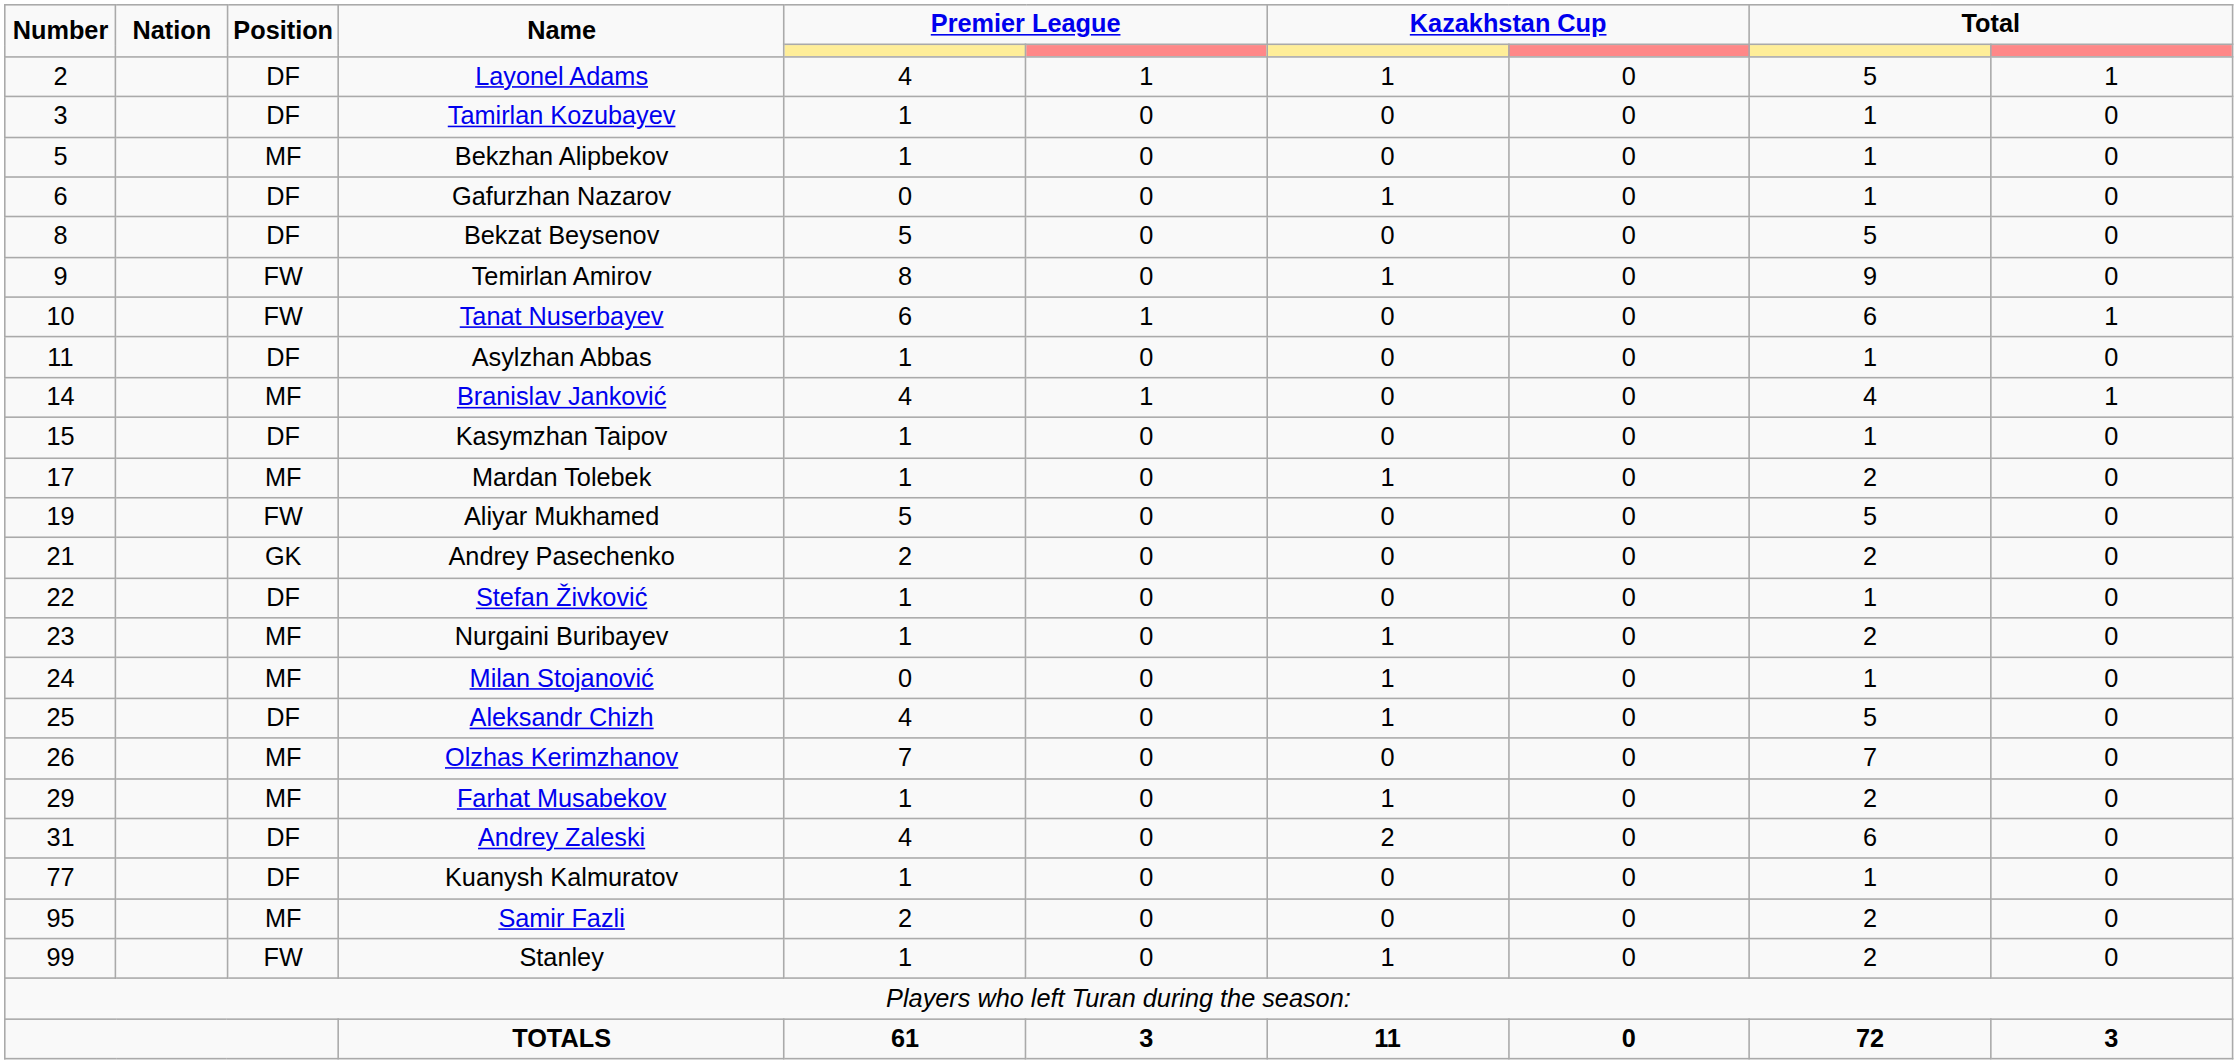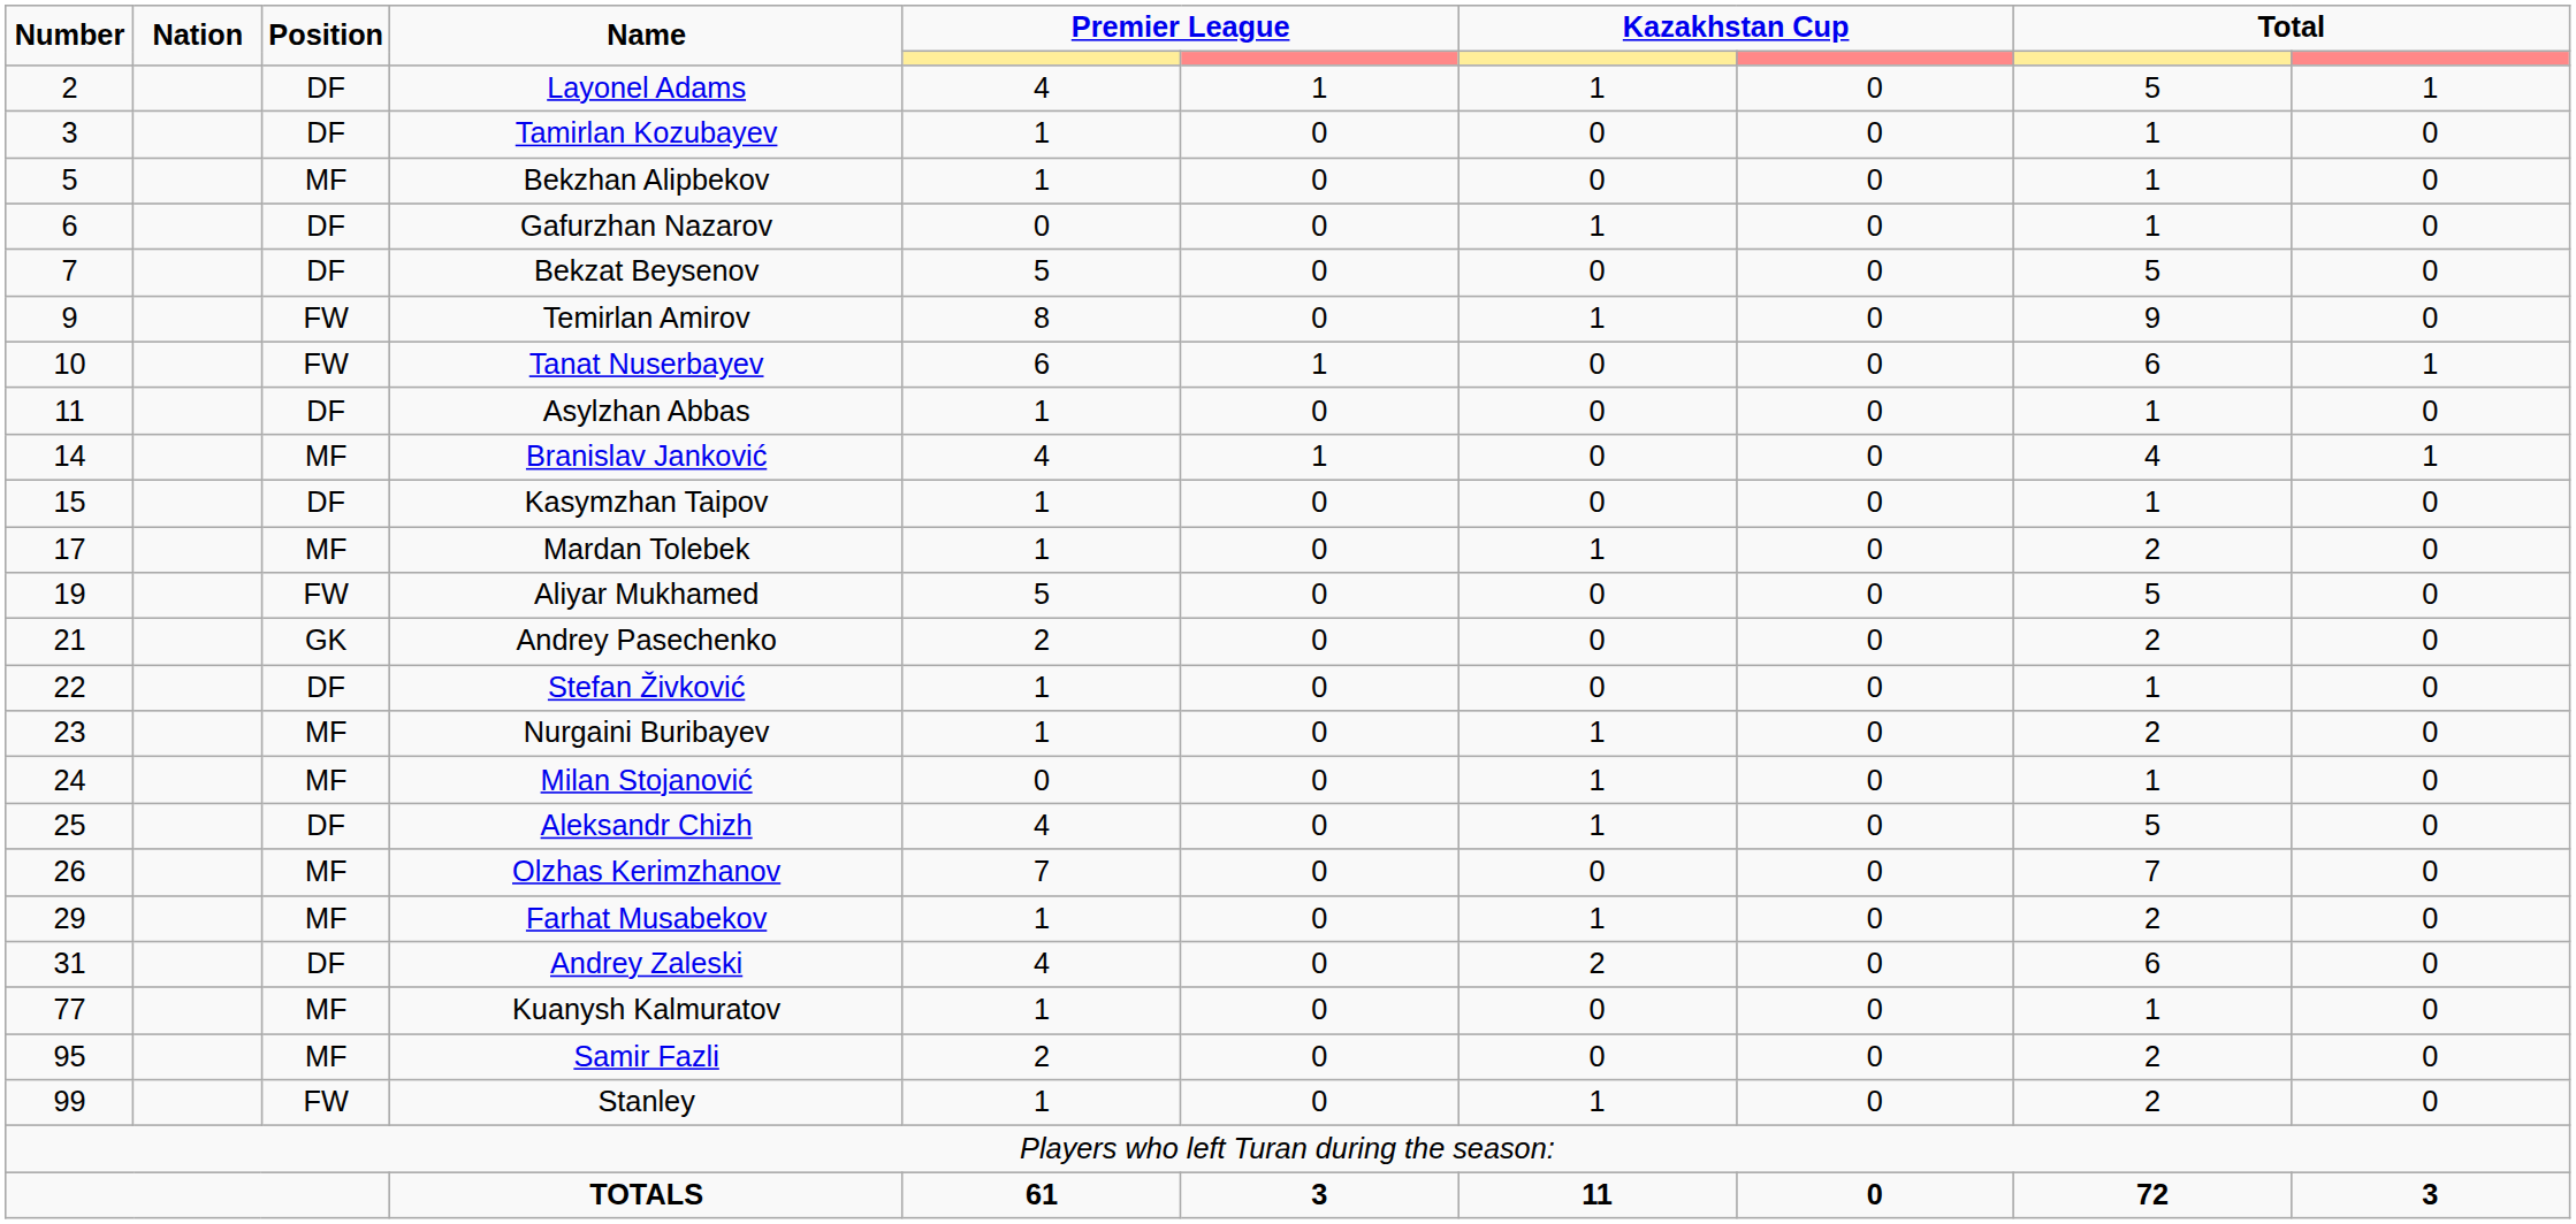 <table class="wikitable" style="text-align:center;">
 <tr>
 <td rowspan="2"  style="width:5%; text-align:center;"><strong>Number</strong></td>
 <td rowspan="2"  style="width:5%; text-align:center;"><strong>Nation</strong></td>
 <td rowspan="2"  style="width:5%; text-align:center;"><strong>Position</strong></td>
 <td rowspan="2"  style="width:20%; text-align:center;"><strong>Name</strong></td>
 <td colspan="2" style="text-align:center;"><strong><a href='#'>Premier League</a></strong></td>
 <td colspan="2" style="text-align:center;"><strong><a href='#'>Kazakhstan Cup</a></strong></td>
 <td colspan="2" style="text-align:center;"><strong>Total</strong></td>
 </tr>
 <tr>
 <th style="width:60px; background:#fe9;"></th>
 <th style="width:60px; background:#ff8888;"></th>
 <th style="width:60px; background:#fe9;"></th>
 <th style="width:60px; background:#ff8888;"></th>
 <th style="width:60px; background:#fe9;"></th>
 <th style="width:60px; background:#ff8888;"></th>
 </tr>
 <tr>
 <td>2</td>
 <td></td>
 <td>DF</td>
 <td><a href='#'>Layonel Adams</a></td>
 <td>4</td>
 <td>1</td>
 <td>1</td>
 <td>0</td>
 <td>5</td>
 <td>1</td>
 </tr>
 <tr>
 <td>3</td>
 <td></td>
 <td>DF</td>
 <td><a href='#'>Tamirlan Kozubayev</a></td>
 <td>1</td>
 <td>0</td>
 <td>0</td>
 <td>0</td>
 <td>1</td>
 <td>0</td>
 </tr>
 <tr>
 <td>5</td>
 <td></td>
 <td>MF</td>
 <td>Bekzhan Alipbekov</td>
 <td>1</td>
 <td>0</td>
 <td>0</td>
 <td>0</td>
 <td>1</td>
 <td>0</td>
 </tr>
 <tr>
 <td>6</td>
 <td></td>
 <td>DF</td>
 <td>Gafurzhan Nazarov</td>
 <td>0</td>
 <td>0</td>
 <td>1</td>
 <td>0</td>
 <td>1</td>
 <td>0</td>
 </tr>
 <tr>
-<td>8</td>
+<td>7</td>
 <td></td>
 <td>DF</td>
 <td>Bekzat Beysenov</td>
 <td>5</td>
 <td>0</td>
 <td>0</td>
 <td>0</td>
 <td>5</td>
 <td>0</td>
 </tr>
 <tr>
 <td>9</td>
 <td></td>
 <td>FW</td>
 <td>Temirlan Amirov</td>
 <td>8</td>
 <td>0</td>
 <td>1</td>
 <td>0</td>
 <td>9</td>
 <td>0</td>
 </tr>
 <tr>
 <td>10</td>
 <td></td>
 <td>FW</td>
 <td><a href='#'>Tanat Nuserbayev</a></td>
 <td>6</td>
 <td>1</td>
 <td>0</td>
 <td>0</td>
 <td>6</td>
 <td>1</td>
 </tr>
 <tr>
 <td>11</td>
 <td></td>
 <td>DF</td>
 <td>Asylzhan Abbas</td>
 <td>1</td>
 <td>0</td>
 <td>0</td>
 <td>0</td>
 <td>1</td>
 <td>0</td>
 </tr>
 <tr>
 <td>14</td>
 <td></td>
 <td>MF</td>
 <td><a href='#'>Branislav Janković</a></td>
 <td>4</td>
 <td>1</td>
 <td>0</td>
 <td>0</td>
 <td>4</td>
 <td>1</td>
 </tr>
 <tr>
 <td>15</td>
 <td></td>
 <td>DF</td>
 <td>Kasymzhan Taipov</td>
 <td>1</td>
 <td>0</td>
 <td>0</td>
 <td>0</td>
 <td>1</td>
 <td>0</td>
 </tr>
 <tr>
 <td>17</td>
 <td></td>
 <td>MF</td>
 <td>Mardan Tolebek</td>
 <td>1</td>
 <td>0</td>
 <td>1</td>
 <td>0</td>
 <td>2</td>
 <td>0</td>
 </tr>
 <tr>
 <td>19</td>
 <td></td>
 <td>FW</td>
 <td>Aliyar Mukhamed</td>
 <td>5</td>
 <td>0</td>
 <td>0</td>
 <td>0</td>
 <td>5</td>
 <td>0</td>
 </tr>
 <tr>
 <td>21</td>
 <td></td>
 <td>GK</td>
 <td>Andrey Pasechenko</td>
 <td>2</td>
 <td>0</td>
 <td>0</td>
 <td>0</td>
 <td>2</td>
 <td>0</td>
 </tr>
 <tr>
 <td>22</td>
 <td></td>
 <td>DF</td>
 <td><a href='#'>Stefan Živković</a></td>
 <td>1</td>
 <td>0</td>
 <td>0</td>
 <td>0</td>
 <td>1</td>
 <td>0</td>
 </tr>
 <tr>
 <td>23</td>
 <td></td>
 <td>MF</td>
 <td>Nurgaini Buribayev</td>
 <td>1</td>
 <td>0</td>
 <td>1</td>
 <td>0</td>
 <td>2</td>
 <td>0</td>
 </tr>
 <tr>
 <td>24</td>
 <td></td>
 <td>MF</td>
 <td><a href='#'>Milan Stojanović</a></td>
 <td>0</td>
 <td>0</td>
 <td>1</td>
 <td>0</td>
 <td>1</td>
 <td>0</td>
 </tr>
 <tr>
 <td>25</td>
 <td></td>
 <td>DF</td>
 <td><a href='#'>Aleksandr Chizh</a></td>
 <td>4</td>
 <td>0</td>
 <td>1</td>
 <td>0</td>
 <td>5</td>
 <td>0</td>
 </tr>
 <tr>
 <td>26</td>
 <td></td>
 <td>MF</td>
 <td><a href='#'>Olzhas Kerimzhanov</a></td>
 <td>7</td>
 <td>0</td>
 <td>0</td>
 <td>0</td>
 <td>7</td>
 <td>0</td>
 </tr>
 <tr>
 <td>29</td>
 <td></td>
 <td>MF</td>
 <td><a href='#'>Farhat Musabekov</a></td>
 <td>1</td>
 <td>0</td>
 <td>1</td>
 <td>0</td>
 <td>2</td>
 <td>0</td>
 </tr>
 <tr>
 <td>31</td>
 <td></td>
 <td>DF</td>
 <td><a href='#'>Andrey Zaleski</a></td>
 <td>4</td>
 <td>0</td>
 <td>2</td>
 <td>0</td>
 <td>6</td>
 <td>0</td>
 </tr>
 <tr>
 <td>77</td>
 <td></td>
-<td>DF</td>
+<td>MF</td>
 <td>Kuanysh Kalmuratov</td>
 <td>1</td>
 <td>0</td>
 <td>0</td>
 <td>0</td>
 <td>1</td>
 <td>0</td>
 </tr>
 <tr>
 <td>95</td>
 <td></td>
 <td>MF</td>
 <td><a href='#'>Samir Fazli</a></td>
 <td>2</td>
 <td>0</td>
 <td>0</td>
 <td>0</td>
 <td>2</td>
 <td>0</td>
 </tr>
 <tr>
 <td>99</td>
 <td></td>
 <td>FW</td>
 <td>Stanley</td>
 <td>1</td>
 <td>0</td>
 <td>1</td>
 <td>0</td>
 <td>2</td>
 <td>0</td>
 </tr>
 <tr>
 <td colspan="14"><em>Players who left Turan during the season:</em></td>
 </tr>
 <tr>
 <td colspan="3"></td>
 <td><strong>TOTALS</strong></td>
 <td><strong>61</strong></td>
 <td><strong>3</strong></td>
 <td><strong>11</strong></td>
 <td><strong>0</strong></td>
 <td><strong>72</strong></td>
 <td><strong>3</strong></td>
 </tr>
 </table>
